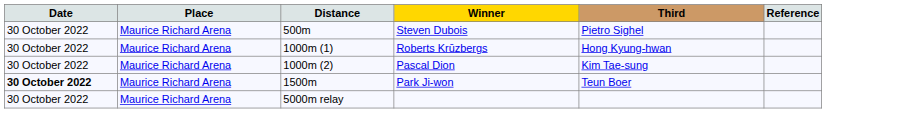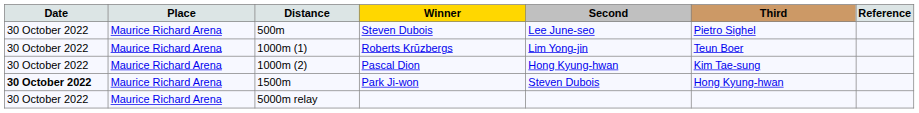 <table bgcolor="#f7f8ff" cellpadding="3" cellspacing="0" border="1" style="font-size: 95%; border: gray solid 1px; border-collapse: collapse;">
 <tr bgcolor="#cccccc" (1>
 <td width="150" align="center" bgcolor="#dce5e5"><strong>Date</strong></td>
 <td width="220" align="center" bgcolor="#dce5e5"><strong>Place</strong></td>
 <td width="150" align="center" bgcolor="#dce5e5"><strong>Distance</strong></td>
 <td align="center" bgcolor="gold" width="250"><strong>Winner</strong></td>
+<td align="center" bgcolor="silver" width="250"><strong>Second</strong></td>
 <td width="250" align="center" bgcolor="#cc9966"><strong>Third</strong></td>
 <td width="30" align="center" bgcolor="#dce5e5"><strong>Reference</strong></td>
 </tr>
 <tr align="left">
 <td>30 October 2022</td>
 <td><a href='#'>Maurice Richard Arena</a></td>
 <td>500m</td>
 <td> <a href='#'>Steven Dubois</a></td>
+<td> <a href='#'>Lee June-seo</a></td>
 <td> <a href='#'>Pietro Sighel</a></td>
 <td></td>
 </tr>
 <tr align="left">
 <td>30 October 2022</td>
 <td><a href='#'>Maurice Richard Arena</a></td>
 <td>1000m (1)</td>
 <td> <a href='#'>Roberts Krūzbergs</a></td>
-<td> <a href='#'>Hong Kyung-hwan</a></td>
+<td> <a href='#'>Lim Yong-jin</a></td>
+<td> <a href='#'>Teun Boer</a></td>
 <td></td>
 </tr>
 <tr align="left">
 <td>30 October 2022</td>
 <td><a href='#'>Maurice Richard Arena</a></td>
 <td>1000m (2)</td>
 <td> <a href='#'>Pascal Dion</a></td>
+<td> <a href='#'>Hong Kyung-hwan</a></td>
 <td> <a href='#'>Kim Tae-sung</a></td>
 <td></td>
 </tr>
 <tr align="left">
 <td><strong>30 October 2022</strong></td>
 <td><a href='#'>Maurice Richard Arena</a></td>
 <td>1500m</td>
 <td> <a href='#'>Park Ji-won</a></td>
-<td> <a href='#'>Teun Boer</a></td>
+<td> <a href='#'>Steven Dubois</a></td>
+<td> <a href='#'>Hong Kyung-hwan</a></td>
 <td></td>
 </tr>
 <tr align="left">
 <td>30 October 2022</td>
 <td><a href='#'>Maurice Richard Arena</a></td>
 <td>5000m relay</td>
 <td></td>
 <td></td>
 <td></td>
+<td></td>
 </tr>
 </table>
